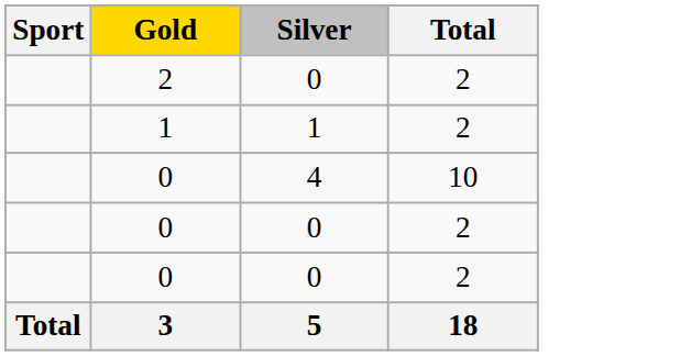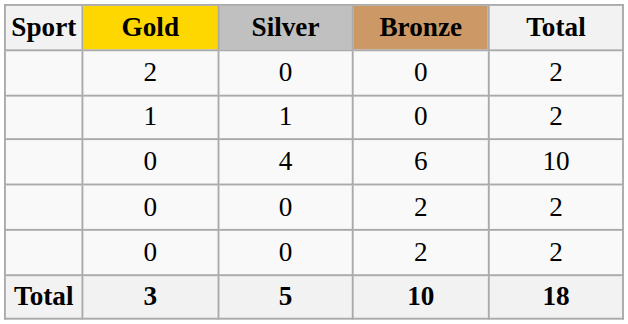 <table class="wikitable" style="text-align:center; font-size:90%;">
 <tr>
 <th>Sport</th>
 <td style="background:gold; width:4.5em; font-weight:bold;">Gold</td>
 <td style="background:silver; width:4.5em; font-weight:bold;">Silver</td>
+<td style="background:#cc9966; width:4.5em; font-weight:bold;">Bronze</td>
 <th style="width:4.5em; font-weight:bold;">Total</th>
 </tr>
 <tr>
 <td align=left></td>
 <td>2</td>
+<td>0</td>
 <td>0</td>
 <td>2</td>
 </tr>
 <tr>
 <td align=left></td>
 <td>1</td>
 <td>1</td>
+<td>0</td>
 <td>2</td>
 </tr>
 <tr>
 <td align=left></td>
 <td>0</td>
 <td>4</td>
+<td>6</td>
 <td>10</td>
 </tr>
 <tr>
 <td align=left></td>
 <td>0</td>
 <td>0</td>
 <td>2</td>
+<td>2</td>
 </tr>
 <tr>
 <td align=left></td>
 <td>0</td>
 <td>0</td>
 <td>2</td>
+<td>2</td>
 </tr>
 <tr>
 <th>Total</th>
 <th>3</th>
 <th>5</th>
+<th>10</th>
 <th>18</th>
 </tr>
 </table>
